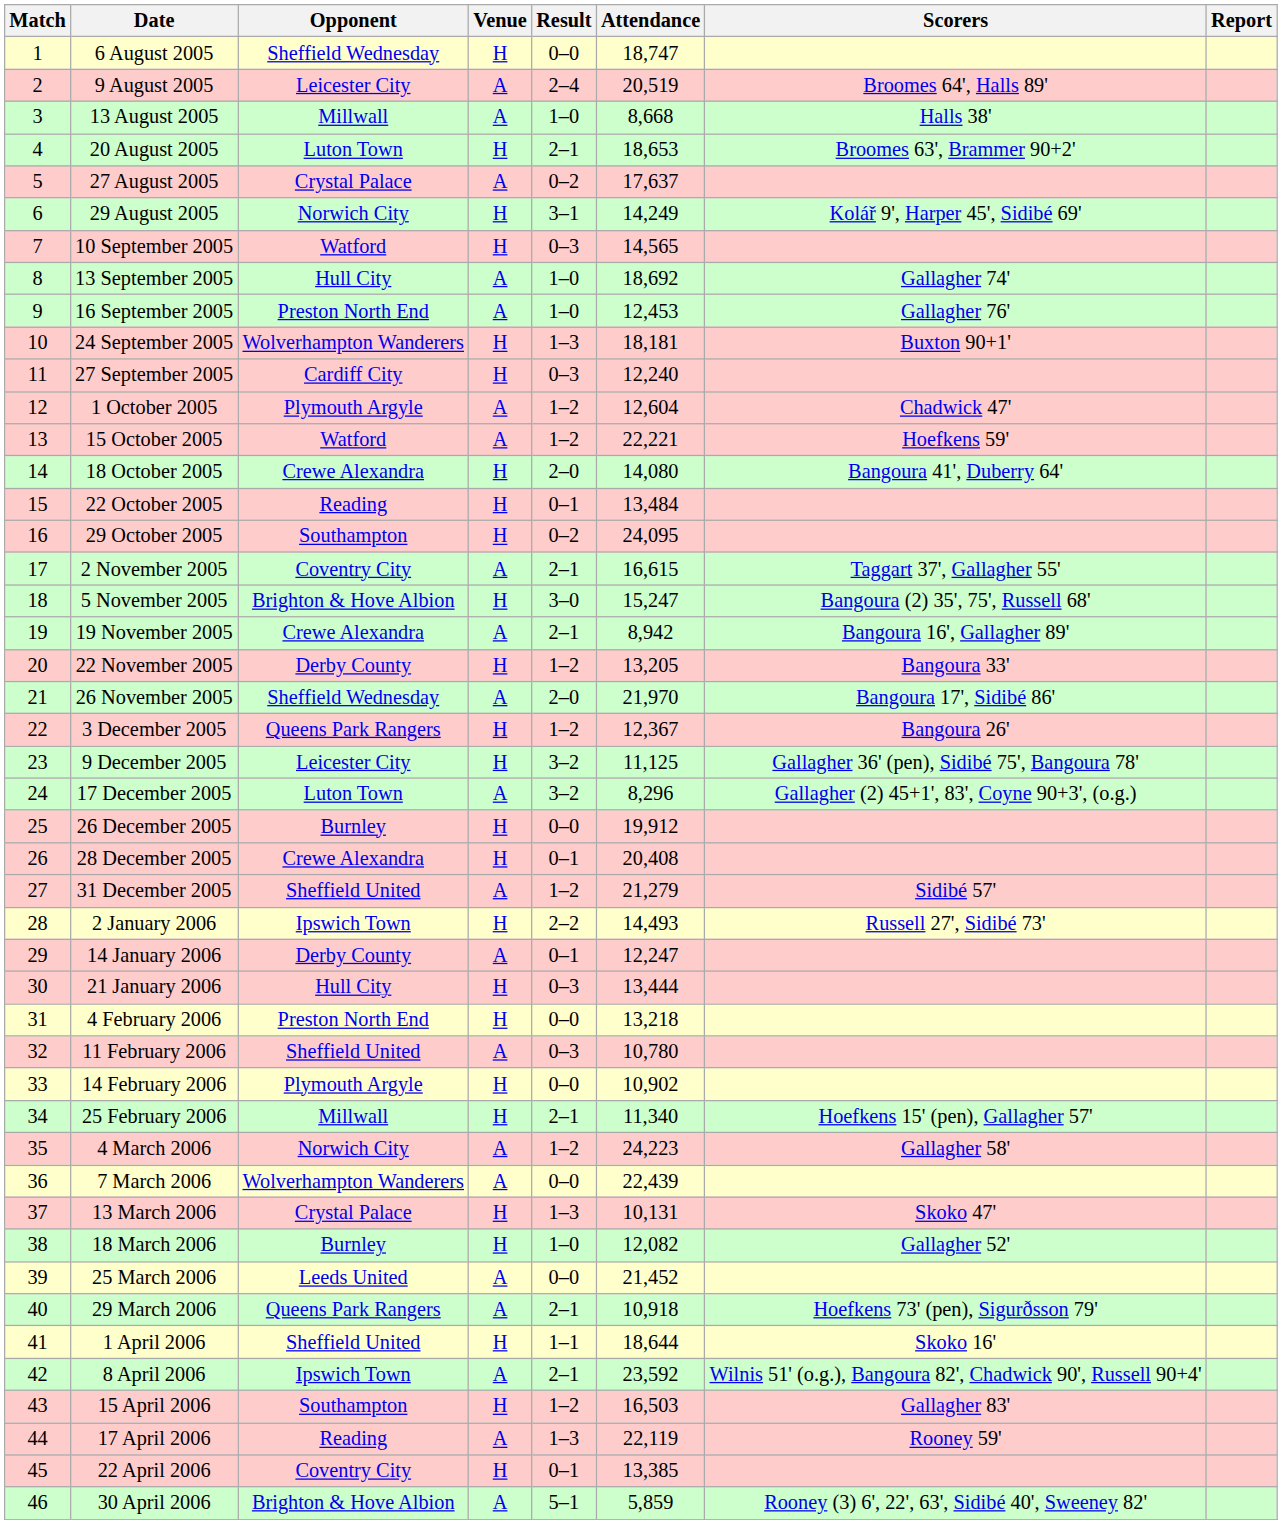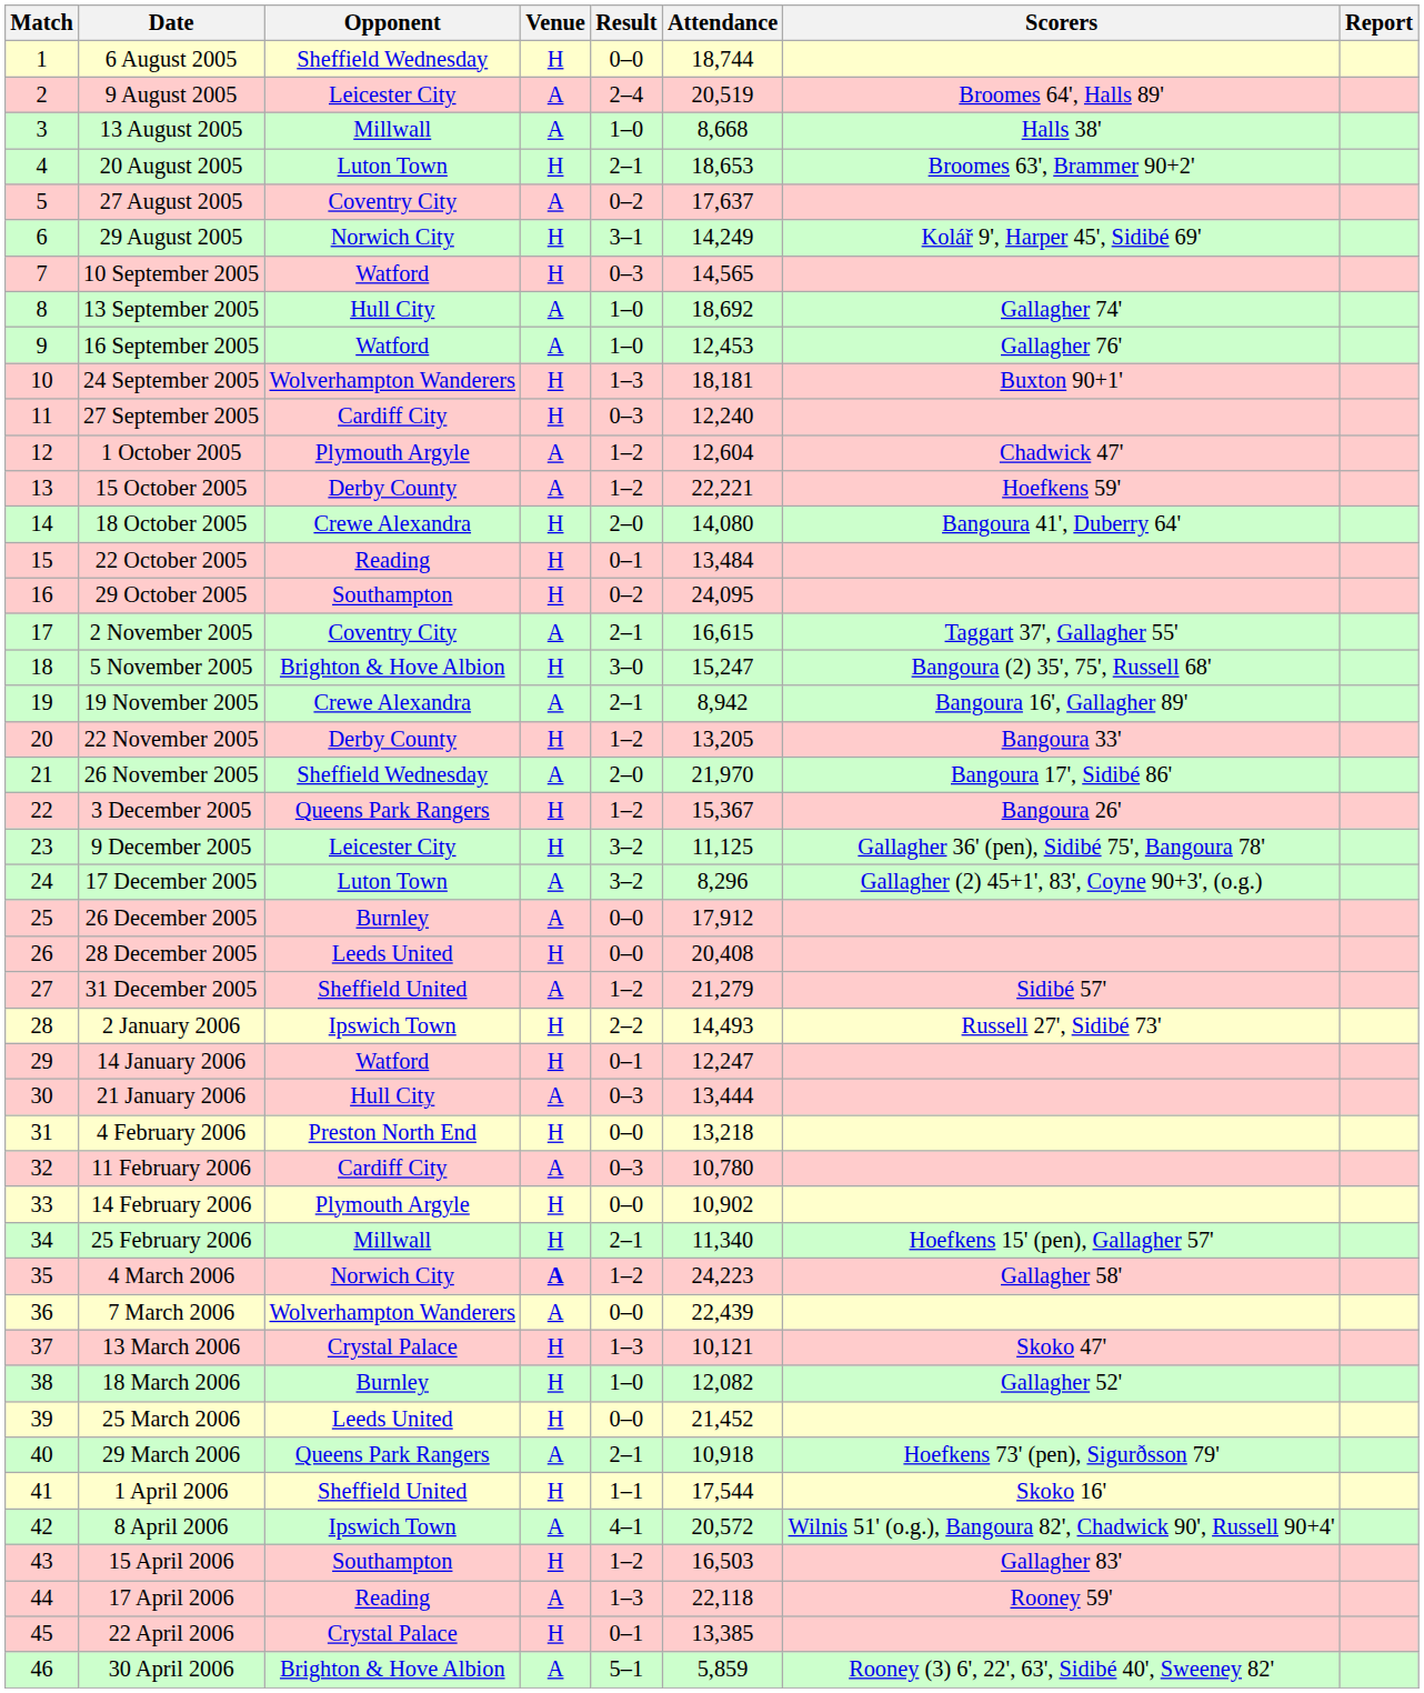 <table class="wikitable" style="font-size:100%; text-align:center">
 <tr>
 <th>Match</th>
 <th>Date</th>
 <th>Opponent</th>
 <th>Venue</th>
 <th>Result</th>
 <th>Attendance</th>
 <th>Scorers</th>
 <th>Report</th>
 </tr>
 <tr style="background-color: #FFFFCC;">
 <td>1</td>
 <td>6 August 2005</td>
 <td><a href='#'>Sheffield Wednesday</a></td>
 <td><a href='#'>H</a></td>
 <td>0–0</td>
-<td>18,747</td>
+<td>18,744</td>
 <td></td>
 <td></td>
 </tr>
 <tr style="background-color: #FFCCCC;">
 <td>2</td>
 <td>9 August 2005</td>
 <td><a href='#'>Leicester City</a></td>
 <td><a href='#'>A</a></td>
 <td>2–4</td>
 <td>20,519</td>
 <td><a href='#'>Broomes</a> 64', <a href='#'>Halls</a> 89'</td>
 <td></td>
 </tr>
 <tr style="background-color: #CCFFCC;">
 <td>3</td>
 <td>13 August 2005</td>
 <td><a href='#'>Millwall</a></td>
 <td><a href='#'>A</a></td>
 <td>1–0</td>
 <td>8,668</td>
 <td><a href='#'>Halls</a> 38'</td>
 <td></td>
 </tr>
 <tr style="background-color: #CCFFCC;">
 <td>4</td>
 <td>20 August 2005</td>
 <td><a href='#'>Luton Town</a></td>
 <td><a href='#'>H</a></td>
 <td>2–1</td>
 <td>18,653</td>
 <td><a href='#'>Broomes</a> 63', <a href='#'>Brammer</a> 90+2'</td>
 <td></td>
 </tr>
 <tr style="background-color: #FFCCCC;">
 <td>5</td>
 <td>27 August 2005</td>
-<td><a href='#'>Crystal Palace</a></td>
+<td><a href='#'>Coventry City</a></td>
 <td><a href='#'>A</a></td>
 <td>0–2</td>
 <td>17,637</td>
 <td></td>
 <td></td>
 </tr>
 <tr style="background-color: #CCFFCC;">
 <td>6</td>
 <td>29 August 2005</td>
 <td><a href='#'>Norwich City</a></td>
 <td><a href='#'>H</a></td>
 <td>3–1</td>
 <td>14,249</td>
 <td><a href='#'>Kolář</a> 9', <a href='#'>Harper</a> 45', <a href='#'>Sidibé</a> 69'</td>
 <td></td>
 </tr>
 <tr style="background-color: #FFCCCC;">
 <td>7</td>
 <td>10 September 2005</td>
 <td><a href='#'>Watford</a></td>
 <td><a href='#'>H</a></td>
 <td>0–3</td>
 <td>14,565</td>
 <td></td>
 <td></td>
 </tr>
 <tr style="background-color: #CCFFCC;">
 <td>8</td>
 <td>13 September 2005</td>
 <td><a href='#'>Hull City</a></td>
 <td><a href='#'>A</a></td>
 <td>1–0</td>
 <td>18,692</td>
 <td><a href='#'>Gallagher</a> 74'</td>
 <td></td>
 </tr>
 <tr style="background-color: #CCFFCC;">
 <td>9</td>
 <td>16 September 2005</td>
-<td><a href='#'>Preston North End</a></td>
+<td><a href='#'>Watford</a></td>
 <td><a href='#'>A</a></td>
 <td>1–0</td>
 <td>12,453</td>
 <td><a href='#'>Gallagher</a> 76'</td>
 <td></td>
 </tr>
 <tr style="background-color: #FFCCCC;">
 <td>10</td>
 <td>24 September 2005</td>
 <td><a href='#'>Wolverhampton Wanderers</a></td>
 <td><a href='#'>H</a></td>
 <td>1–3</td>
 <td>18,181</td>
 <td><a href='#'>Buxton</a> 90+1'</td>
 <td></td>
 </tr>
 <tr style="background-color: #FFCCCC;">
 <td>11</td>
 <td>27 September 2005</td>
 <td><a href='#'>Cardiff City</a></td>
 <td><a href='#'>H</a></td>
 <td>0–3</td>
 <td>12,240</td>
 <td></td>
 <td></td>
 </tr>
 <tr style="background-color: #FFCCCC;">
 <td>12</td>
 <td>1 October 2005</td>
 <td><a href='#'>Plymouth Argyle</a></td>
 <td><a href='#'>A</a></td>
 <td>1–2</td>
 <td>12,604</td>
 <td><a href='#'>Chadwick</a> 47'</td>
 <td></td>
 </tr>
 <tr style="background-color: #FFCCCC;">
 <td>13</td>
 <td>15 October 2005</td>
-<td><a href='#'>Watford</a></td>
+<td><a href='#'>Derby County</a></td>
 <td><a href='#'>A</a></td>
 <td>1–2</td>
 <td>22,221</td>
 <td><a href='#'>Hoefkens</a> 59'</td>
 <td></td>
 </tr>
 <tr style="background-color: #CCFFCC;">
 <td>14</td>
 <td>18 October 2005</td>
 <td><a href='#'>Crewe Alexandra</a></td>
 <td><a href='#'>H</a></td>
 <td>2–0</td>
 <td>14,080</td>
 <td><a href='#'>Bangoura</a> 41', <a href='#'>Duberry</a> 64'</td>
 <td></td>
 </tr>
 <tr style="background-color: #FFCCCC;">
 <td>15</td>
 <td>22 October 2005</td>
 <td><a href='#'>Reading</a></td>
 <td><a href='#'>H</a></td>
 <td>0–1</td>
 <td>13,484</td>
 <td></td>
 <td></td>
 </tr>
 <tr style="background-color: #FFCCCC;">
 <td>16</td>
 <td>29 October 2005</td>
 <td><a href='#'>Southampton</a></td>
 <td><a href='#'>H</a></td>
 <td>0–2</td>
 <td>24,095</td>
 <td></td>
 <td></td>
 </tr>
 <tr style="background-color: #CCFFCC;">
 <td>17</td>
 <td>2 November 2005</td>
 <td><a href='#'>Coventry City</a></td>
 <td><a href='#'>A</a></td>
 <td>2–1</td>
 <td>16,615</td>
 <td><a href='#'>Taggart</a> 37', <a href='#'>Gallagher</a> 55'</td>
 <td></td>
 </tr>
 <tr style="background-color: #CCFFCC;">
 <td>18</td>
 <td>5 November 2005</td>
 <td><a href='#'>Brighton & Hove Albion</a></td>
 <td><a href='#'>H</a></td>
 <td>3–0</td>
 <td>15,247</td>
 <td><a href='#'>Bangoura</a> (2) 35', 75', <a href='#'>Russell</a> 68'</td>
 <td></td>
 </tr>
 <tr style="background-color: #CCFFCC;">
 <td>19</td>
 <td>19 November 2005</td>
 <td><a href='#'>Crewe Alexandra</a></td>
 <td><a href='#'>A</a></td>
 <td>2–1</td>
 <td>8,942</td>
 <td><a href='#'>Bangoura</a> 16', <a href='#'>Gallagher</a> 89'</td>
 <td></td>
 </tr>
 <tr style="background-color: #FFCCCC;">
 <td>20</td>
 <td>22 November 2005</td>
 <td><a href='#'>Derby County</a></td>
 <td><a href='#'>H</a></td>
 <td>1–2</td>
 <td>13,205</td>
 <td><a href='#'>Bangoura</a> 33'</td>
 <td></td>
 </tr>
 <tr style="background-color: #CCFFCC;">
 <td>21</td>
 <td>26 November 2005</td>
 <td><a href='#'>Sheffield Wednesday</a></td>
 <td><a href='#'>A</a></td>
 <td>2–0</td>
 <td>21,970</td>
 <td><a href='#'>Bangoura</a> 17', <a href='#'>Sidibé</a> 86'</td>
 <td></td>
 </tr>
 <tr style="background-color: #FFCCCC;">
 <td>22</td>
 <td>3 December 2005</td>
 <td><a href='#'>Queens Park Rangers</a></td>
 <td><a href='#'>H</a></td>
 <td>1–2</td>
-<td>12,367</td>
+<td>15,367</td>
 <td><a href='#'>Bangoura</a> 26'</td>
 <td></td>
 </tr>
 <tr style="background-color: #CCFFCC;">
 <td>23</td>
 <td>9 December 2005</td>
 <td><a href='#'>Leicester City</a></td>
 <td><a href='#'>H</a></td>
 <td>3–2</td>
 <td>11,125</td>
 <td><a href='#'>Gallagher</a> 36' (pen), <a href='#'>Sidibé</a> 75',  <a href='#'>Bangoura</a> 78'</td>
 <td></td>
 </tr>
 <tr style="background-color: #CCFFCC;">
 <td>24</td>
 <td>17 December 2005</td>
 <td><a href='#'>Luton Town</a></td>
 <td><a href='#'>A</a></td>
 <td>3–2</td>
 <td>8,296</td>
 <td><a href='#'>Gallagher</a> (2) 45+1', 83', <a href='#'>Coyne</a> 90+3', (o.g.)</td>
 <td></td>
 </tr>
 <tr style="background-color: #FFCCCC;">
 <td>25</td>
 <td>26 December 2005</td>
 <td><a href='#'>Burnley</a></td>
-<td><a href='#'>H</a></td>
+<td><a href='#'>A</a></td>
 <td>0–0</td>
-<td>19,912</td>
+<td>17,912</td>
 <td></td>
 <td></td>
 </tr>
 <tr style="background-color: #FFCCCC;">
 <td>26</td>
 <td>28 December 2005</td>
-<td><a href='#'>Crewe Alexandra</a></td>
+<td><a href='#'>Leeds United</a></td>
 <td><a href='#'>H</a></td>
-<td>0–1</td>
+<td>0–0</td>
 <td>20,408</td>
 <td></td>
 <td></td>
 </tr>
 <tr style="background-color: #FFCCCC;">
 <td>27</td>
 <td>31 December 2005</td>
 <td><a href='#'>Sheffield United</a></td>
 <td><a href='#'>A</a></td>
 <td>1–2</td>
 <td>21,279</td>
 <td><a href='#'>Sidibé</a> 57'</td>
 <td></td>
 </tr>
 <tr style="background-color: #FFFFCC;">
 <td>28</td>
 <td>2 January 2006</td>
 <td><a href='#'>Ipswich Town</a></td>
 <td><a href='#'>H</a></td>
 <td>2–2</td>
 <td>14,493</td>
 <td><a href='#'>Russell</a> 27', <a href='#'>Sidibé</a> 73'</td>
 <td></td>
 </tr>
 <tr style="background-color: #FFCCCC;">
 <td>29</td>
 <td>14 January 2006</td>
-<td><a href='#'>Derby County</a></td>
-<td><a href='#'>A</a></td>
+<td><a href='#'>Watford</a></td>
+<td><a href='#'>H</a></td>
 <td>0–1</td>
 <td>12,247</td>
 <td></td>
 <td></td>
 </tr>
 <tr style="background-color: #FFCCCC;">
 <td>30</td>
 <td>21 January 2006</td>
 <td><a href='#'>Hull City</a></td>
-<td><a href='#'>H</a></td>
+<td><a href='#'>A</a></td>
 <td>0–3</td>
 <td>13,444</td>
 <td></td>
 <td></td>
 </tr>
 <tr style="background-color: #FFFFCC;">
 <td>31</td>
 <td>4 February 2006</td>
 <td><a href='#'>Preston North End</a></td>
 <td><a href='#'>H</a></td>
 <td>0–0</td>
 <td>13,218</td>
 <td></td>
 <td></td>
 </tr>
 <tr style="background-color: #FFCCCC;">
 <td>32</td>
 <td>11 February 2006</td>
-<td><a href='#'>Sheffield United</a></td>
+<td><a href='#'>Cardiff City</a></td>
 <td><a href='#'>A</a></td>
 <td>0–3</td>
 <td>10,780</td>
 <td></td>
 <td></td>
 </tr>
 <tr style="background-color: #FFFFCC;">
 <td>33</td>
 <td>14 February 2006</td>
 <td><a href='#'>Plymouth Argyle</a></td>
 <td><a href='#'>H</a></td>
 <td>0–0</td>
 <td>10,902</td>
 <td></td>
 <td></td>
 </tr>
 <tr style="background-color: #CCFFCC;">
 <td>34</td>
 <td>25 February 2006</td>
 <td><a href='#'>Millwall</a></td>
 <td><a href='#'>H</a></td>
 <td>2–1</td>
 <td>11,340</td>
 <td><a href='#'>Hoefkens</a> 15' (pen), <a href='#'>Gallagher</a> 57'</td>
 <td></td>
 </tr>
 <tr style="background-color: #FFCCCC;">
 <td>35</td>
 <td>4 March 2006</td>
 <td><a href='#'>Norwich City</a></td>
-<td><a href='#'>A</a></td>
+<td><strong><a href='#'>A</a></strong></td>
 <td>1–2</td>
 <td>24,223</td>
 <td><a href='#'>Gallagher</a> 58'</td>
 <td></td>
 </tr>
 <tr style="background-color: #FFFFCC;">
 <td>36</td>
 <td>7 March 2006</td>
 <td><a href='#'>Wolverhampton Wanderers</a></td>
 <td><a href='#'>A</a></td>
 <td>0–0</td>
 <td>22,439</td>
 <td></td>
 <td></td>
 </tr>
 <tr style="background-color: #FFCCCC;">
 <td>37</td>
 <td>13 March 2006</td>
 <td><a href='#'>Crystal Palace</a></td>
 <td><a href='#'>H</a></td>
 <td>1–3</td>
-<td>10,131</td>
+<td>10,121</td>
 <td><a href='#'>Skoko</a> 47'</td>
 <td></td>
 </tr>
 <tr style="background-color: #CCFFCC;">
 <td>38</td>
 <td>18 March 2006</td>
 <td><a href='#'>Burnley</a></td>
 <td><a href='#'>H</a></td>
 <td>1–0</td>
 <td>12,082</td>
 <td><a href='#'>Gallagher</a> 52'</td>
 <td></td>
 </tr>
 <tr style="background-color: #FFFFCC;">
 <td>39</td>
 <td>25 March 2006</td>
 <td><a href='#'>Leeds United</a></td>
-<td><a href='#'>A</a></td>
+<td><a href='#'>H</a></td>
 <td>0–0</td>
 <td>21,452</td>
 <td></td>
 <td></td>
 </tr>
 <tr style="background-color: #CCFFCC;">
 <td>40</td>
 <td>29 March 2006</td>
 <td><a href='#'>Queens Park Rangers</a></td>
 <td><a href='#'>A</a></td>
 <td>2–1</td>
 <td>10,918</td>
 <td><a href='#'>Hoefkens</a> 73' (pen), <a href='#'>Sigurðsson</a> 79'</td>
 <td></td>
 </tr>
 <tr style="background-color: #FFFFCC;">
 <td>41</td>
 <td>1 April 2006</td>
 <td><a href='#'>Sheffield United</a></td>
 <td><a href='#'>H</a></td>
 <td>1–1</td>
-<td>18,644</td>
+<td>17,544</td>
 <td><a href='#'>Skoko</a> 16'</td>
 <td></td>
 </tr>
 <tr style="background-color: #CCFFCC;">
 <td>42</td>
 <td>8 April 2006</td>
 <td><a href='#'>Ipswich Town</a></td>
 <td><a href='#'>A</a></td>
-<td>2–1</td>
-<td>23,592</td>
+<td>4–1</td>
+<td>20,572</td>
 <td><a href='#'>Wilnis</a> 51' (o.g.), <a href='#'>Bangoura</a> 82', <a href='#'>Chadwick</a> 90', <a href='#'>Russell</a> 90+4'</td>
 <td></td>
 </tr>
 <tr style="background-color: #FFCCCC;">
 <td>43</td>
 <td>15 April 2006</td>
 <td><a href='#'>Southampton</a></td>
 <td><a href='#'>H</a></td>
 <td>1–2</td>
 <td>16,503</td>
 <td><a href='#'>Gallagher</a> 83'</td>
 <td></td>
 </tr>
 <tr style="background-color: #FFCCCC;">
 <td>44</td>
 <td>17 April 2006</td>
 <td><a href='#'>Reading</a></td>
 <td><a href='#'>A</a></td>
 <td>1–3</td>
-<td>22,119</td>
+<td>22,118</td>
 <td><a href='#'>Rooney</a> 59'</td>
 <td></td>
 </tr>
 <tr style="background-color: #FFCCCC;">
 <td>45</td>
 <td>22 April 2006</td>
-<td><a href='#'>Coventry City</a></td>
+<td><a href='#'>Crystal Palace</a></td>
 <td><a href='#'>H</a></td>
 <td>0–1</td>
 <td>13,385</td>
 <td></td>
 <td></td>
 </tr>
 <tr style="background-color: #CCFFCC;">
 <td>46</td>
 <td>30 April 2006</td>
 <td><a href='#'>Brighton & Hove Albion</a></td>
 <td><a href='#'>A</a></td>
 <td>5–1</td>
 <td>5,859</td>
 <td><a href='#'>Rooney</a> (3) 6', 22', 63', <a href='#'>Sidibé</a> 40', <a href='#'>Sweeney</a> 82'</td>
 <td></td>
 </tr>
 </table>
